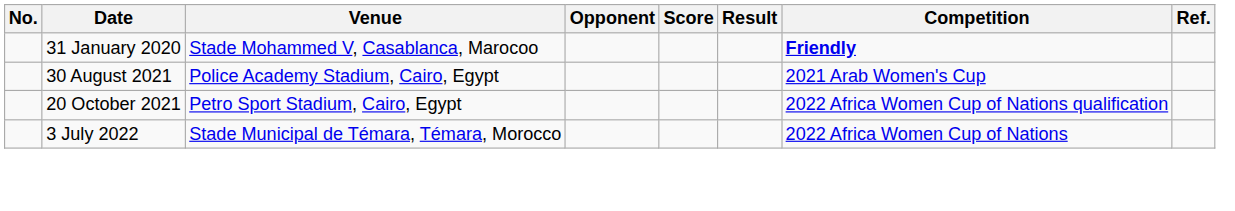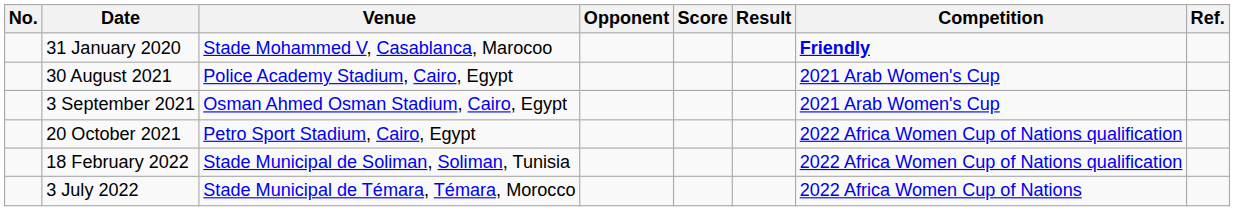 <table class="wikitable">
 <tr>
 <th>No.</th>
 <th>Date</th>
 <th>Venue</th>
 <th>Opponent</th>
 <th>Score</th>
 <th>Result</th>
 <th>Competition</th>
 <th>Ref.</th>
 </tr>
 <tr>
 <td></td>
 <td>31 January  2020</td>
 <td><a href='#'>Stade Mohammed V</a>, <a href='#'>Casablanca</a>, Marocoo</td>
 <td></td>
 <td></td>
 <td></td>
 <td><strong><a href='#'>Friendly</a></strong></td>
 <td></td>
 </tr>
 <tr>
 <td></td>
 <td>30 August 2021</td>
 <td><a href='#'>Police Academy Stadium</a>, <a href='#'>Cairo</a>, Egypt</td>
 <td></td>
 <td></td>
 <td></td>
 <td><a href='#'>2021 Arab Women's Cup</a></td>
 <td></td>
 </tr>
 <tr>
 <td></td>
+<td>3 September 2021</td>
+<td><a href='#'>Osman Ahmed Osman Stadium</a>, <a href='#'>Cairo</a>, Egypt</td>
+<td></td>
+<td></td>
+<td></td>
+<td><a href='#'>2021 Arab Women's Cup</a></td>
+<td></td>
+</tr>
+<tr>
+<td></td>
 <td>20 October 2021</td>
 <td><a href='#'>Petro Sport Stadium</a>, <a href='#'>Cairo</a>, Egypt</td>
+<td></td>
+<td></td>
+<td></td>
+<td><a href='#'>2022 Africa Women Cup of Nations qualification</a></td>
+<td></td>
+</tr>
+<tr>
+<td></td>
+<td>18 February 2022</td>
+<td><a href='#'>Stade Municipal de Soliman</a>, <a href='#'>Soliman</a>, Tunisia</td>
 <td></td>
 <td></td>
 <td></td>
 <td><a href='#'>2022 Africa Women Cup of Nations qualification</a></td>
 <td></td>
 </tr>
 <tr>
 <td></td>
 <td>3 July 2022</td>
 <td><a href='#'>Stade Municipal de Témara</a>, <a href='#'>Témara</a>, Morocco</td>
 <td></td>
 <td></td>
 <td></td>
 <td><a href='#'>2022 Africa Women Cup of Nations</a></td>
 <td></td>
 </tr>
 </table>
